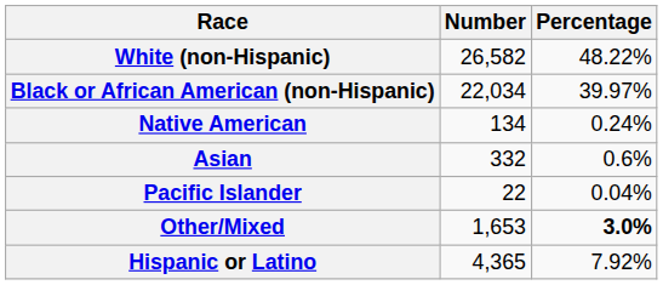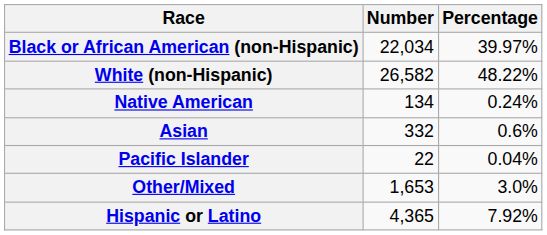 <table class="wikitable" style="text-align:right">
 <tr>
 <th scope="col">Race</th>
 <th scope="col">Number</th>
 <th scope="col">Percentage</th>
 </tr>
 <tr>
+<th scope="row"><a href='#'>Black or African American</a> (non-Hispanic)</th>
+<td>22,034</td>
+<td>39.97%</td>
+</tr>
+<tr>
 <th scope="row"><a href='#'>White</a> (non-Hispanic)</th>
 <td>26,582</td>
 <td>48.22%</td>
-</tr>
-<tr>
-<th scope="row"><a href='#'>Black or African American</a> (non-Hispanic)</th>
-<td>22,034</td>
-<td>39.97%</td>
 </tr>
 <tr>
 <th scope="row"><a href='#'>Native American</a></th>
 <td>134</td>
 <td>0.24%</td>
 </tr>
 <tr>
 <th scope="row"><a href='#'>Asian</a></th>
 <td>332</td>
 <td>0.6%</td>
 </tr>
 <tr>
 <th scope="row"><a href='#'>Pacific Islander</a></th>
 <td>22</td>
 <td>0.04%</td>
 </tr>
 <tr>
 <th scope="row"><a href='#'>Other/Mixed</a></th>
 <td>1,653</td>
-<td><strong>3.0%</strong></td>
+<td>3.0%</td>
 </tr>
 <tr>
 <th scope="row"><a href='#'>Hispanic</a> or <a href='#'>Latino</a></th>
 <td>4,365</td>
 <td>7.92%</td>
 </tr>
 </table>
